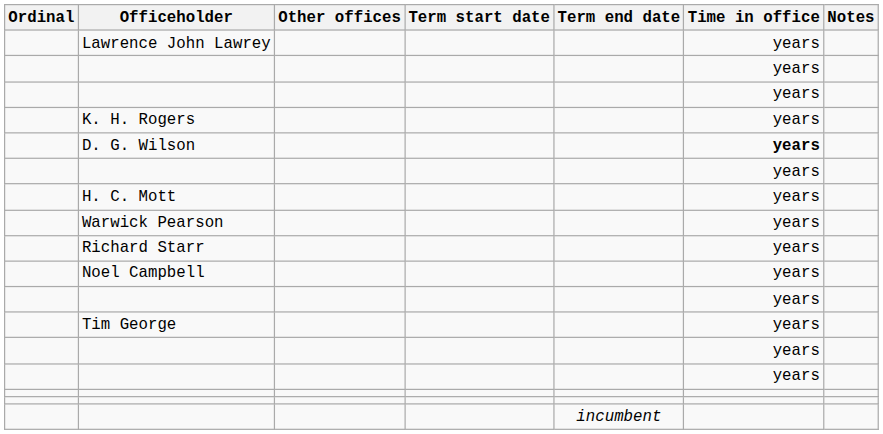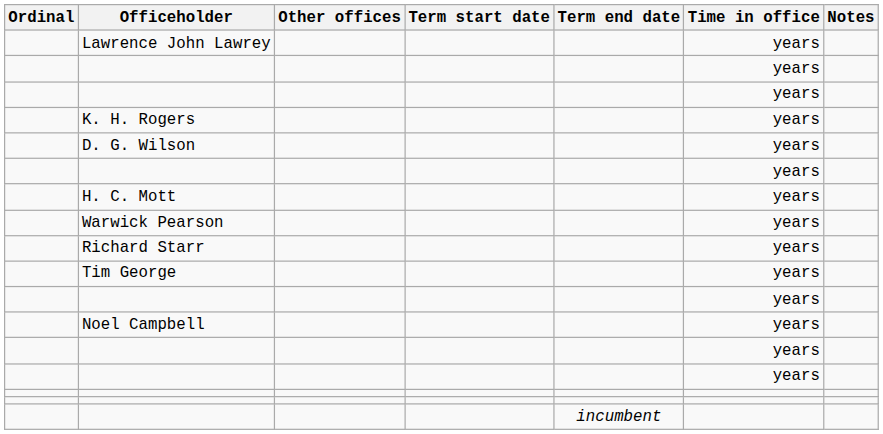 <table class='wikitable sortable'>
 <tr>
 <th>Ordinal</th>
 <th>Officeholder</th>
 <th>Other offices</th>
 <th>Term start date</th>
 <th>Term end date</th>
 <th>Time in office</th>
 <th>Notes</th>
 </tr>
 <tr>
 <td align=center></td>
 <td>Lawrence John Lawrey</td>
 <td></td>
 <td align=center></td>
 <td align=center></td>
 <td align=right> years</td>
 <td></td>
 </tr>
 <tr>
 <td align=center></td>
 <td></td>
 <td></td>
 <td align=center></td>
 <td align=center></td>
 <td align=right> years</td>
 <td></td>
 </tr>
 <tr>
 <td align=center></td>
 <td></td>
 <td></td>
 <td align=center></td>
 <td align=center></td>
 <td align=right> years</td>
 <td></td>
 </tr>
 <tr>
 <td align=center></td>
 <td>K. H. Rogers</td>
 <td></td>
 <td align=center></td>
 <td align=center></td>
 <td align=right> years</td>
 <td></td>
 </tr>
 <tr>
 <td align=center></td>
 <td>D. G. Wilson</td>
 <td></td>
 <td align=center></td>
 <td align=center></td>
-<td align=right><strong> years</strong></td>
+<td align=right> years</td>
 <td></td>
 </tr>
 <tr>
 <td align=center></td>
 <td></td>
 <td></td>
 <td align=center></td>
 <td align=center></td>
 <td align=right> years</td>
 <td></td>
 </tr>
 <tr>
 <td align=center></td>
 <td>H. C. Mott</td>
 <td></td>
 <td align=center></td>
 <td align=center></td>
 <td align=right> years</td>
 <td></td>
 </tr>
 <tr>
 <td align=center></td>
 <td>Warwick Pearson</td>
 <td></td>
 <td align=center></td>
 <td align=center></td>
 <td align=right> years</td>
 <td></td>
 </tr>
 <tr>
 <td align=center></td>
 <td>Richard Starr</td>
 <td></td>
 <td align=center></td>
 <td align=center></td>
 <td align=right> years</td>
 <td></td>
 </tr>
 <tr>
 <td align=center></td>
-<td>Noel Campbell</td>
+<td>Tim George</td>
 <td></td>
 <td align=center></td>
 <td align=center></td>
 <td align=right> years</td>
 <td></td>
 </tr>
 <tr>
 <td align=center></td>
 <td></td>
 <td></td>
 <td align=center></td>
 <td align=center></td>
 <td align=right> years</td>
 <td></td>
 </tr>
 <tr>
 <td align=center></td>
-<td>Tim George</td>
+<td>Noel Campbell</td>
 <td></td>
 <td align=center></td>
 <td align=center></td>
 <td align=right> years</td>
 <td></td>
 </tr>
 <tr>
 <td align=center></td>
 <td></td>
 <td></td>
 <td align=center></td>
 <td align=center></td>
 <td align=right> years</td>
 <td></td>
 </tr>
 <tr>
 <td align=center></td>
 <td></td>
 <td></td>
 <td align=center></td>
 <td align=center></td>
 <td align=right> years</td>
 <td></td>
 </tr>
 <tr>
 <td align=center></td>
 <td></td>
 <td></td>
 <td align=center></td>
 <td align=center></td>
 <td align=right></td>
 <td></td>
 </tr>
 <tr>
 <td align=center></td>
 <td></td>
 <td></td>
 <td align=center></td>
 <td align=center></td>
 <td align=right></td>
 <td></td>
 </tr>
 <tr>
 <td align=center></td>
 <td></td>
 <td></td>
 <td align=center></td>
 <td align=center><em>incumbent</em></td>
 <td align=right></td>
 <td></td>
 </tr>
 </table>
